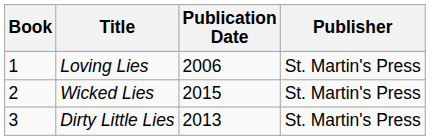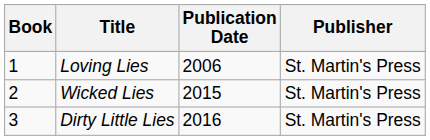 <table class="wikitable">
 <tr>
 <th>Book<br></th>
 <th>Title</th>
 <th>Publication<br>Date</th>
 <th>Publisher</th>
 </tr>
 <tr>
 <td>1</td>
 <td><em>Loving Lies</em></td>
 <td>2006</td>
 <td>St. Martin's Press</td>
 </tr>
 <tr>
 <td>2</td>
 <td><em>Wicked Lies</em></td>
 <td>2015</td>
 <td>St. Martin's Press</td>
 </tr>
 <tr>
 <td>3</td>
 <td><em>Dirty Little Lies</em></td>
-<td>2013</td>
+<td>2016</td>
 <td>St. Martin's Press</td>
 </tr>
 </table>
